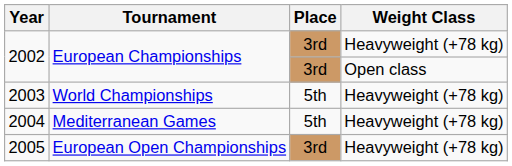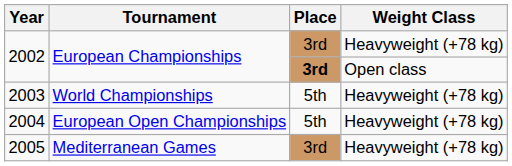 <table class="wikitable" style="border-collapse: collapse; font-size: 90%;">
 <tr>
 <th>Year</th>
 <th>Tournament</th>
 <th>Place</th>
 <th>Weight Class</th>
 </tr>
 <tr>
 <td rowspan=2>2002</td>
 <td rowspan=2><a href='#'>European Championships</a></td>
 <td bgcolor="cc9966" align="center">3rd</td>
 <td>Heavyweight (+78 kg)</td>
 </tr>
 <tr>
-<td bgcolor="cc9966" align="center">3rd</td>
+<td bgcolor="cc9966" align="center"><strong>3rd</strong></td>
 <td>Open class</td>
 </tr>
 <tr>
 <td>2003</td>
 <td><a href='#'>World Championships</a></td>
 <td align="center">5th</td>
 <td>Heavyweight (+78 kg)</td>
 </tr>
 <tr>
 <td>2004</td>
-<td><a href='#'>Mediterranean Games</a></td>
+<td><a href='#'>European Open Championships</a></td>
 <td align="center">5th</td>
 <td>Heavyweight (+78 kg)</td>
 </tr>
 <tr>
 <td>2005</td>
-<td><a href='#'>European Open Championships</a></td>
+<td><a href='#'>Mediterranean Games</a></td>
 <td bgcolor="cc9966" align="center">3rd</td>
 <td>Heavyweight (+78 kg)</td>
 </tr>
 </table>
